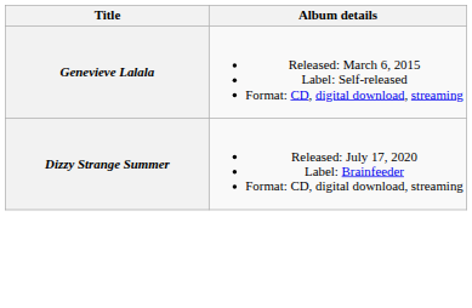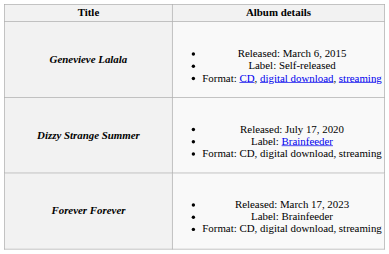 <table class="wikitable plainrowheaders" style="text-align:center">
 <tr>
 <th scope="col" style="width:15em;">Title</th>
 <th scope="col" style="width:19em;">Album details</th>
 </tr>
 <tr>
 <th scope="row"><em>Genevieve Lalala</em></th>
 <td><br><ul><li>Released: March 6, 2015</li><li>Label: Self-released</li><li>Format: <a href='#'>CD</a>, <a href='#'>digital download</a>, <a href='#'>streaming</a></li></ul></td>
 </tr>
 <tr>
 <th scope="row"><em>Dizzy Strange Summer</em></th>
 <td><br><ul><li>Released: July 17, 2020</li><li>Label: <a href='#'>Brainfeeder</a></li><li>Format: CD, digital download, streaming</li></ul></td>
 </tr>
+<tr>
+<th scope="row"><em>Forever Forever</em></th>
+<td><br><ul><li>Released: March 17, 2023</li><li>Label: Brainfeeder</li><li>Format: CD, digital download, streaming</li></ul></td>
+</tr>
 </table>
